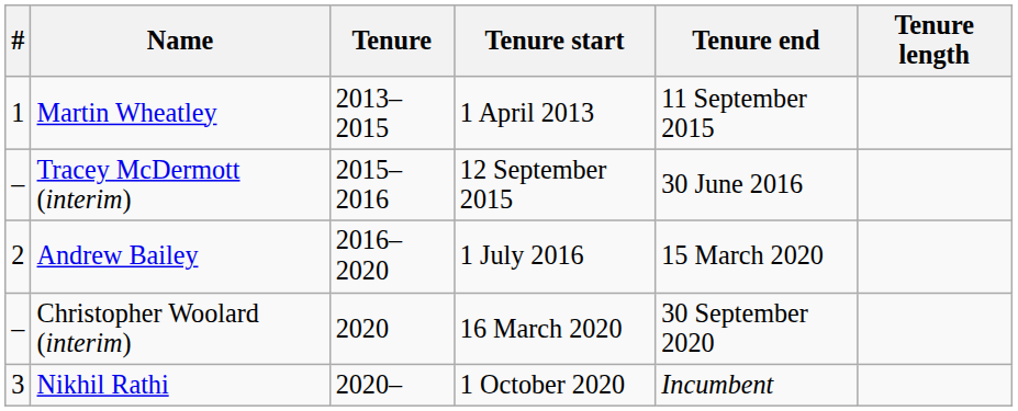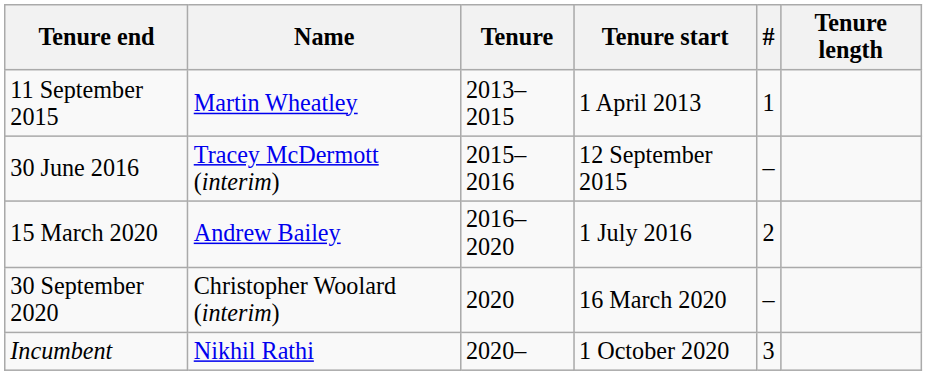 <table class="wikitable">
 <tr>
-<th>#</th>
+<th>Tenure end</th>
 <th>Name</th>
 <th>Tenure</th>
 <th>Tenure start</th>
-<th>Tenure end</th>
+<th>#</th>
 <th>Tenure length</th>
 </tr>
 <tr>
-<td>1</td>
+<td>11 September 2015</td>
 <td><a href='#'>Martin Wheatley</a></td>
 <td>2013–2015</td>
 <td>1 April 2013</td>
-<td>11 September 2015</td>
+<td>1</td>
 <td></td>
 </tr>
 <tr>
-<td>–</td>
+<td>30 June 2016</td>
 <td><a href='#'>Tracey McDermott</a> (<em>interim</em>)</td>
 <td>2015–2016</td>
 <td>12 September 2015</td>
-<td>30 June 2016</td>
+<td>–</td>
 <td></td>
 </tr>
 <tr>
-<td>2</td>
+<td>15 March 2020</td>
 <td><a href='#'>Andrew Bailey</a></td>
 <td>2016–2020</td>
 <td>1 July 2016</td>
-<td>15 March 2020</td>
+<td>2</td>
 <td></td>
 </tr>
 <tr>
-<td>–</td>
+<td>30 September 2020</td>
 <td>Christopher Woolard (<em>interim</em>)</td>
 <td>2020</td>
 <td>16 March 2020</td>
-<td>30 September 2020</td>
+<td>–</td>
 <td></td>
 </tr>
 <tr>
-<td>3</td>
+<td><em>Incumbent</em></td>
 <td><a href='#'>Nikhil Rathi</a></td>
 <td>2020–</td>
 <td>1 October 2020</td>
-<td><em>Incumbent</em></td>
+<td>3</td>
 <td></td>
 </tr>
 </table>
